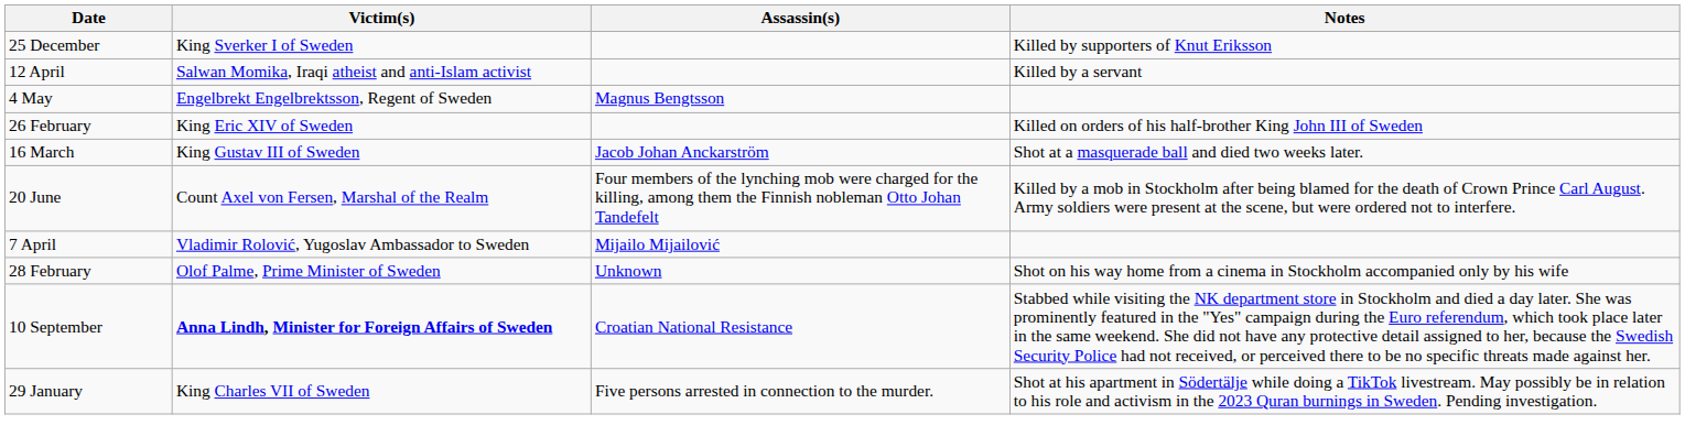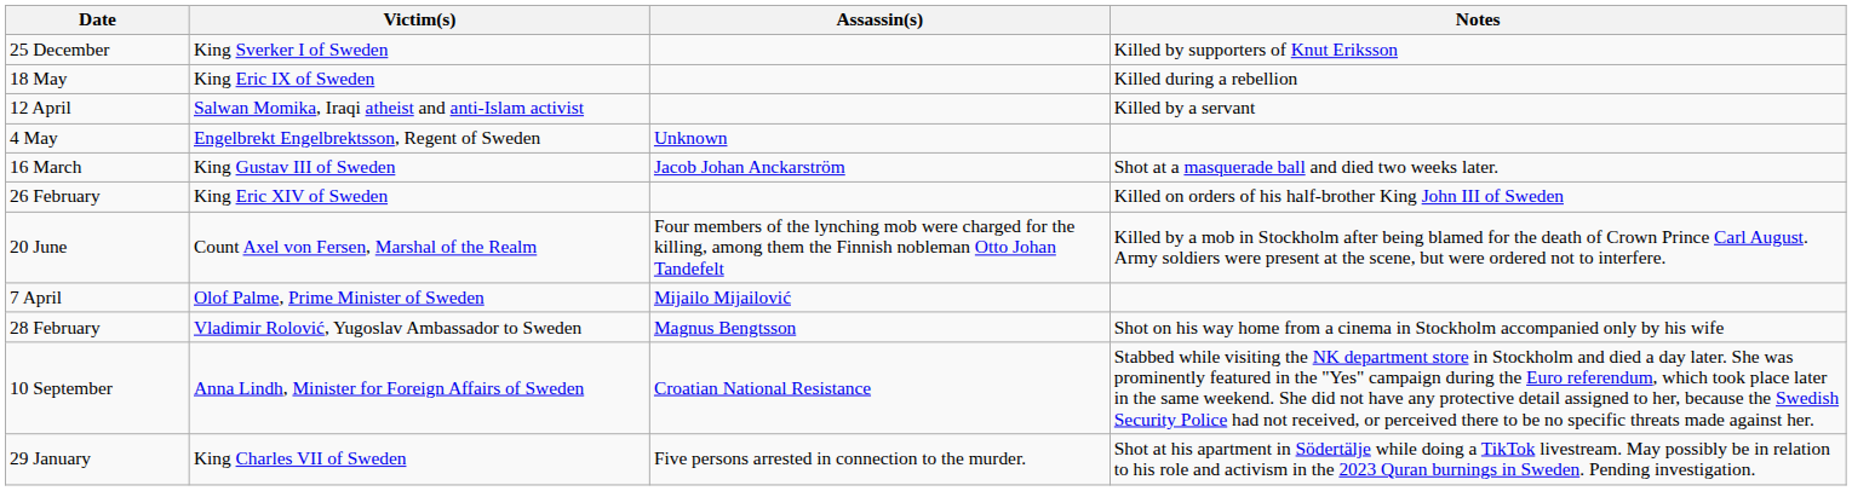 <table class="wikitable sortable" style="width:100%">
 <tr>
 <th style="width:10%">Date</th>
 <th style="width:25%">Victim(s)</th>
 <th style="width:25%">Assassin(s)</th>
 <th style="width:40%">Notes</th>
 </tr>
 <tr>
 <td>25 December </td>
 <td>King <a href='#'>Sverker I of Sweden</a></td>
 <td></td>
 <td>Killed by supporters of <a href='#'>Knut Eriksson</a></td>
 </tr>
 <tr>
+<td>18 May </td>
+<td>King <a href='#'>Eric IX of Sweden</a></td>
+<td></td>
+<td>Killed during a rebellion</td>
+</tr>
+<tr>
 <td>12 April  </td>
 <td><a href='#'>Salwan Momika</a>, Iraqi <a href='#'>atheist</a> and <a href='#'>anti-Islam activist</a></td>
 <td></td>
 <td>Killed by a servant</td>
 </tr>
 <tr>
 <td>4 May </td>
 <td><a href='#'>Engelbrekt Engelbrektsson</a>, Regent of Sweden</td>
-<td><a href='#'>Magnus Bengtsson</a></td>
+<td><a href='#'>Unknown</a></td>
 <td></td>
+</tr>
+<tr>
+<td>16 March </td>
+<td>King <a href='#'>Gustav III of Sweden</a></td>
+<td><a href='#'>Jacob Johan Anckarström</a></td>
+<td>Shot at a <a href='#'>masquerade ball</a> and died two weeks later.</td>
 </tr>
 <tr>
 <td>26 February </td>
 <td>King <a href='#'>Eric XIV of Sweden</a></td>
 <td></td>
 <td>Killed on orders of his half-brother King <a href='#'>John III of Sweden</a></td>
-</tr>
-<tr>
-<td>16 March </td>
-<td>King <a href='#'>Gustav III of Sweden</a></td>
-<td><a href='#'>Jacob Johan Anckarström</a></td>
-<td>Shot at a <a href='#'>masquerade ball</a> and died two weeks later.</td>
 </tr>
 <tr>
 <td>20 June </td>
 <td>Count <a href='#'>Axel von Fersen</a>, <a href='#'>Marshal of the Realm</a></td>
 <td>Four members of the lynching mob were charged for the killing, among them the Finnish nobleman <a href='#'>Otto Johan Tandefelt</a></td>
 <td>Killed by a mob in Stockholm after being blamed for the death of Crown Prince <a href='#'>Carl August</a>. Army soldiers were present at the scene, but were ordered not to interfere.</td>
 </tr>
 <tr>
 <td>7 April </td>
-<td><a href='#'>Vladimir Rolović</a>, Yugoslav Ambassador to Sweden</td>
+<td><a href='#'>Olof Palme</a>, <a href='#'>Prime Minister of Sweden</a></td>
 <td><a href='#'>Mijailo Mijailović</a></td>
 <td></td>
 </tr>
 <tr>
 <td>28 February </td>
-<td><a href='#'>Olof Palme</a>, <a href='#'>Prime Minister of Sweden</a></td>
-<td><a href='#'>Unknown</a></td>
+<td><a href='#'>Vladimir Rolović</a>, Yugoslav Ambassador to Sweden</td>
+<td><a href='#'>Magnus Bengtsson</a></td>
 <td>Shot on his way home from a cinema in Stockholm accompanied only by his wife</td>
 </tr>
 <tr>
 <td>10 September </td>
-<td><strong><a href='#'>Anna Lindh</a>, <a href='#'>Minister for Foreign Affairs of Sweden</a></strong></td>
+<td><a href='#'>Anna Lindh</a>, <a href='#'>Minister for Foreign Affairs of Sweden</a></td>
 <td><a href='#'>Croatian National Resistance</a></td>
 <td>Stabbed while visiting the <a href='#'>NK department store</a> in Stockholm and died a day later. She was prominently featured in the "Yes" campaign during the <a href='#'>Euro referendum</a>, which took place later in the same weekend. She did not have any protective detail assigned to her, because the <a href='#'>Swedish Security Police</a> had not received, or perceived there to be no specific threats made against her.</td>
 </tr>
 <tr>
 <td>29 January </td>
 <td>King <a href='#'>Charles VII of Sweden</a></td>
 <td>Five persons arrested in connection to the murder.</td>
 <td>Shot at his apartment in <a href='#'>Södertälje</a> while doing a <a href='#'>TikTok</a> livestream. May possibly be in relation to his role and activism in the <a href='#'>2023 Quran burnings in Sweden</a>. Pending investigation.</td>
 </tr>
 </table>
